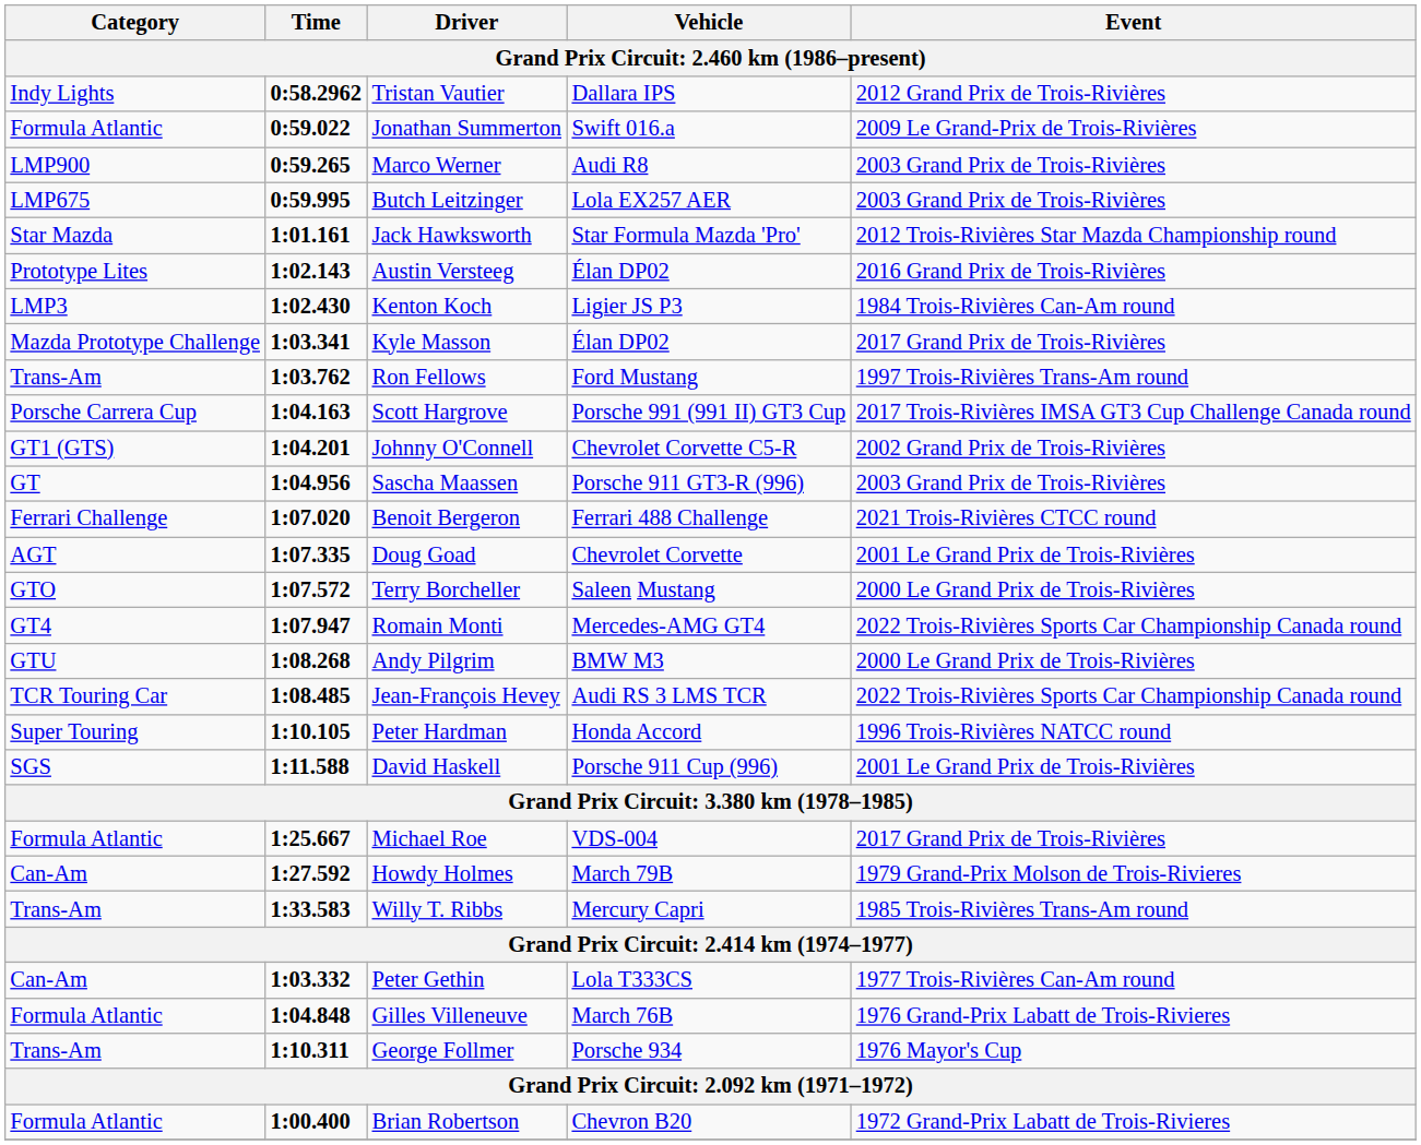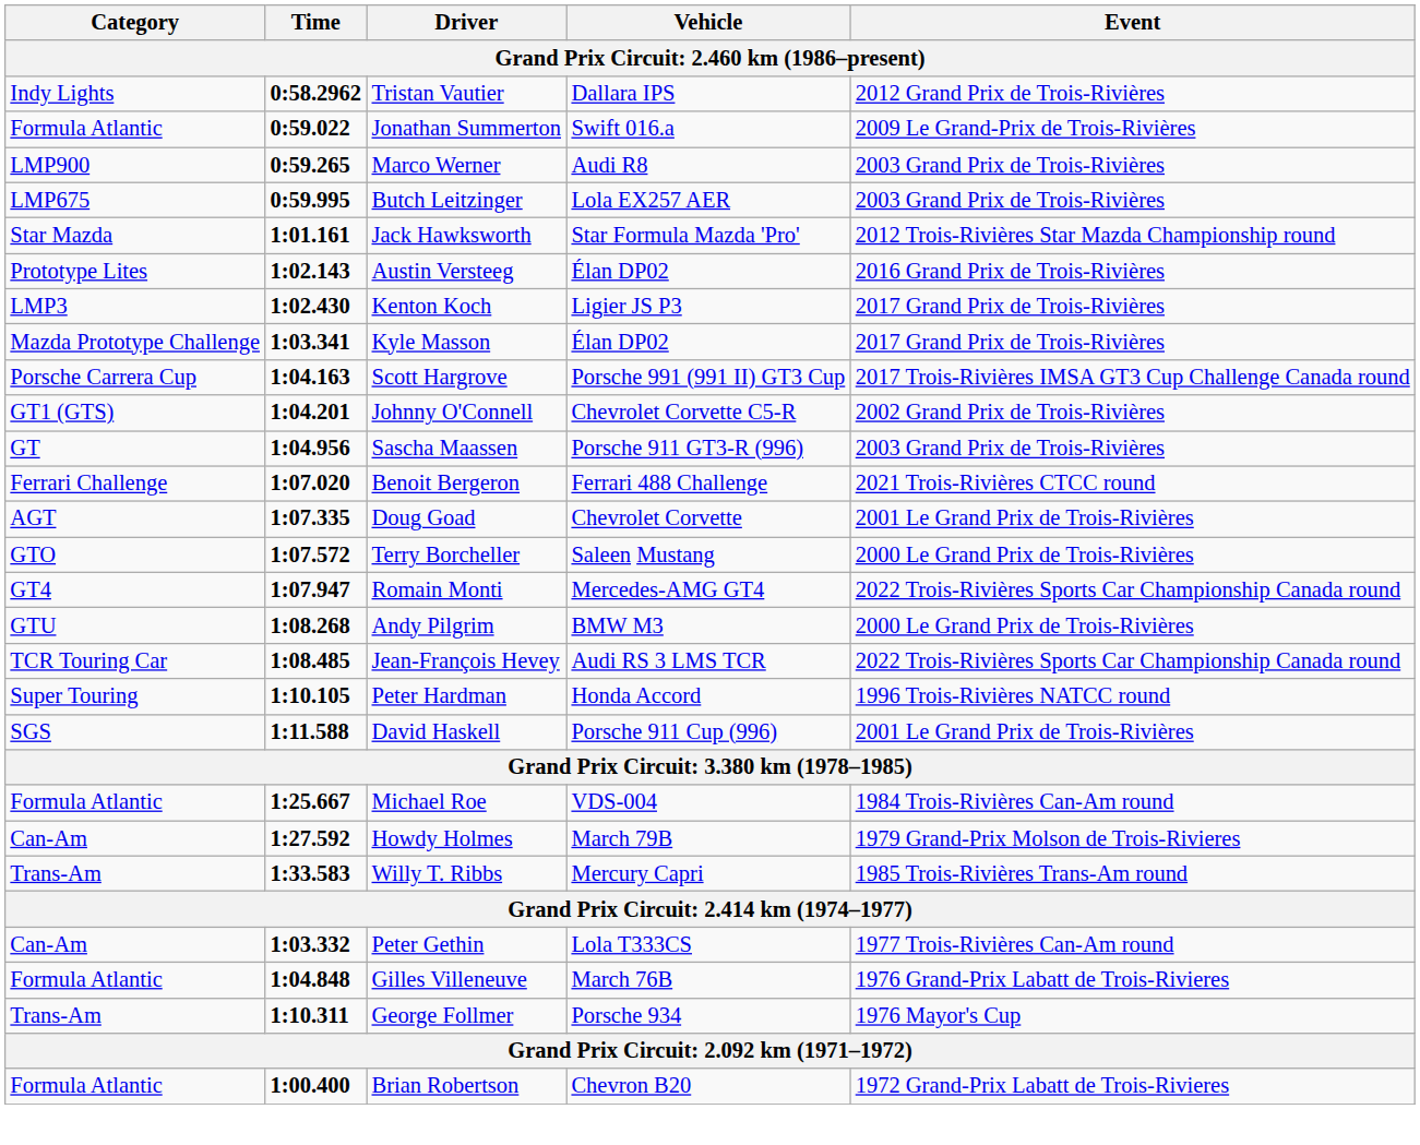 <table class="wikitable">
 <tr>
 <th>Category</th>
 <th>Time</th>
 <th>Driver</th>
 <th>Vehicle</th>
 <th>Event</th>
 </tr>
 <tr>
 <th colspan=5>Grand Prix Circuit: 2.460 km (1986–present)</th>
 </tr>
 <tr>
 <td><a href='#'>Indy Lights</a></td>
 <td><strong>0:58.2962</strong></td>
 <td><a href='#'>Tristan Vautier</a></td>
 <td><a href='#'>Dallara IPS</a></td>
 <td><a href='#'>2012 Grand Prix de Trois-Rivières</a></td>
 </tr>
 <tr>
 <td><a href='#'>Formula Atlantic</a></td>
 <td><strong>0:59.022</strong></td>
 <td><a href='#'>Jonathan Summerton</a></td>
 <td><a href='#'>Swift 016.a</a></td>
 <td><a href='#'>2009 Le Grand-Prix de Trois-Rivières</a></td>
 </tr>
 <tr>
 <td><a href='#'>LMP900</a></td>
 <td><strong>0:59.265</strong></td>
 <td><a href='#'>Marco Werner</a></td>
 <td><a href='#'>Audi R8</a></td>
 <td><a href='#'>2003 Grand Prix de Trois-Rivières</a></td>
 </tr>
 <tr>
 <td><a href='#'>LMP675</a></td>
 <td><strong>0:59.995</strong></td>
 <td><a href='#'>Butch Leitzinger</a></td>
 <td><a href='#'>Lola EX257 AER</a></td>
 <td><a href='#'>2003 Grand Prix de Trois-Rivières</a></td>
 </tr>
 <tr>
 <td><a href='#'>Star Mazda</a></td>
 <td><strong>1:01.161</strong></td>
 <td><a href='#'>Jack Hawksworth</a></td>
 <td><a href='#'>Star Formula Mazda 'Pro'</a></td>
 <td><a href='#'>2012 Trois-Rivières Star Mazda Championship round</a></td>
 </tr>
 <tr>
 <td><a href='#'>Prototype Lites</a></td>
 <td><strong>1:02.143</strong></td>
 <td><a href='#'>Austin Versteeg</a></td>
 <td><a href='#'>Élan DP02</a></td>
 <td><a href='#'>2016 Grand Prix de Trois-Rivières</a></td>
 </tr>
 <tr>
 <td><a href='#'>LMP3</a></td>
 <td><strong>1:02.430</strong></td>
 <td><a href='#'>Kenton Koch</a></td>
 <td><a href='#'>Ligier JS P3</a></td>
-<td><a href='#'>1984 Trois-Rivières Can-Am round</a></td>
+<td><a href='#'>2017 Grand Prix de Trois-Rivières</a></td>
 </tr>
 <tr>
 <td><a href='#'>Mazda Prototype Challenge</a></td>
 <td><strong>1:03.341</strong></td>
 <td><a href='#'>Kyle Masson</a></td>
 <td><a href='#'>Élan DP02</a></td>
 <td><a href='#'>2017 Grand Prix de Trois-Rivières</a></td>
-</tr>
-<tr>
-<td><a href='#'>Trans-Am</a></td>
-<td><strong>1:03.762</strong></td>
-<td><a href='#'>Ron Fellows</a></td>
-<td><a href='#'>Ford Mustang</a></td>
-<td><a href='#'>1997 Trois-Rivières Trans-Am round</a></td>
 </tr>
 <tr>
 <td><a href='#'>Porsche Carrera Cup</a></td>
 <td><strong>1:04.163</strong></td>
 <td><a href='#'>Scott Hargrove</a></td>
 <td><a href='#'>Porsche 991 (991 II) GT3 Cup</a></td>
 <td><a href='#'>2017 Trois-Rivières IMSA GT3 Cup Challenge Canada round</a></td>
 </tr>
 <tr>
 <td><a href='#'>GT1 (GTS)</a></td>
 <td><strong>1:04.201</strong></td>
 <td><a href='#'>Johnny O'Connell</a></td>
 <td><a href='#'>Chevrolet Corvette C5-R</a></td>
 <td><a href='#'>2002 Grand Prix de Trois-Rivières</a></td>
 </tr>
 <tr>
 <td><a href='#'>GT</a></td>
 <td><strong>1:04.956</strong></td>
 <td><a href='#'>Sascha Maassen</a></td>
 <td><a href='#'>Porsche 911 GT3-R (996)</a></td>
 <td><a href='#'>2003 Grand Prix de Trois-Rivières</a></td>
 </tr>
 <tr>
 <td><a href='#'>Ferrari Challenge</a></td>
 <td><strong>1:07.020</strong></td>
 <td><a href='#'>Benoit Bergeron</a></td>
 <td><a href='#'>Ferrari 488 Challenge</a></td>
 <td><a href='#'>2021 Trois-Rivières CTCC round</a></td>
 </tr>
 <tr>
 <td><a href='#'>AGT</a></td>
 <td><strong>1:07.335</strong></td>
 <td><a href='#'>Doug Goad</a></td>
 <td><a href='#'>Chevrolet Corvette</a></td>
 <td><a href='#'>2001 Le Grand Prix de Trois-Rivières</a></td>
 </tr>
 <tr>
 <td><a href='#'>GTO</a></td>
 <td><strong>1:07.572</strong></td>
 <td><a href='#'>Terry Borcheller</a></td>
 <td><a href='#'>Saleen</a> <a href='#'>Mustang</a></td>
 <td><a href='#'>2000 Le Grand Prix de Trois-Rivières</a></td>
 </tr>
 <tr>
 <td><a href='#'>GT4</a></td>
 <td><strong>1:07.947</strong></td>
 <td><a href='#'>Romain Monti</a></td>
 <td><a href='#'>Mercedes-AMG GT4</a></td>
 <td><a href='#'>2022 Trois-Rivières Sports Car Championship Canada round</a></td>
 </tr>
 <tr>
 <td><a href='#'>GTU</a></td>
 <td><strong>1:08.268</strong></td>
 <td><a href='#'>Andy Pilgrim</a></td>
 <td><a href='#'>BMW M3</a></td>
 <td><a href='#'>2000 Le Grand Prix de Trois-Rivières</a></td>
 </tr>
 <tr>
 <td><a href='#'>TCR Touring Car</a></td>
 <td><strong>1:08.485</strong></td>
 <td><a href='#'>Jean-François Hevey</a></td>
 <td><a href='#'>Audi RS 3 LMS TCR</a></td>
 <td><a href='#'>2022 Trois-Rivières Sports Car Championship Canada round</a></td>
 </tr>
 <tr>
 <td><a href='#'>Super Touring</a></td>
 <td><strong>1:10.105</strong></td>
 <td><a href='#'>Peter Hardman</a></td>
 <td><a href='#'>Honda Accord</a></td>
 <td><a href='#'>1996 Trois-Rivières NATCC round</a></td>
 </tr>
 <tr>
 <td><a href='#'>SGS</a></td>
 <td><strong>1:11.588</strong></td>
 <td><a href='#'>David Haskell</a></td>
 <td><a href='#'>Porsche 911 Cup (996)</a></td>
 <td><a href='#'>2001 Le Grand Prix de Trois-Rivières</a></td>
 </tr>
 <tr>
 <th colspan=5>Grand Prix Circuit: 3.380 km (1978–1985)</th>
 </tr>
 <tr>
 <td><a href='#'>Formula Atlantic</a></td>
 <td><strong>1:25.667</strong></td>
 <td><a href='#'>Michael Roe</a></td>
 <td><a href='#'>VDS-004</a></td>
-<td><a href='#'>2017 Grand Prix de Trois-Rivières</a></td>
+<td><a href='#'>1984 Trois-Rivières Can-Am round</a></td>
 </tr>
 <tr>
 <td><a href='#'>Can-Am</a></td>
 <td><strong>1:27.592</strong></td>
 <td><a href='#'>Howdy Holmes</a></td>
 <td><a href='#'>March 79B</a></td>
 <td><a href='#'>1979 Grand-Prix Molson de Trois-Rivieres</a></td>
 </tr>
 <tr>
 <td><a href='#'>Trans-Am</a></td>
 <td><strong>1:33.583</strong></td>
 <td><a href='#'>Willy T. Ribbs</a></td>
 <td><a href='#'>Mercury Capri</a></td>
 <td><a href='#'>1985 Trois-Rivières Trans-Am round</a></td>
 </tr>
 <tr>
 <th colspan=5>Grand Prix Circuit: 2.414 km (1974–1977)</th>
 </tr>
 <tr>
 <td><a href='#'>Can-Am</a></td>
 <td><strong>1:03.332</strong></td>
 <td><a href='#'>Peter Gethin</a></td>
 <td><a href='#'>Lola T333CS</a></td>
 <td><a href='#'>1977 Trois-Rivières Can-Am round</a></td>
 </tr>
 <tr>
 <td><a href='#'>Formula Atlantic</a></td>
 <td><strong>1:04.848</strong></td>
 <td><a href='#'>Gilles Villeneuve</a></td>
 <td><a href='#'>March 76B</a></td>
 <td><a href='#'>1976 Grand-Prix Labatt de Trois-Rivieres</a></td>
 </tr>
 <tr>
 <td><a href='#'>Trans-Am</a></td>
 <td><strong>1:10.311</strong></td>
 <td><a href='#'>George Follmer</a></td>
 <td><a href='#'>Porsche 934</a></td>
 <td><a href='#'>1976 Mayor's Cup</a></td>
 </tr>
 <tr>
 <th colspan=5>Grand Prix Circuit: 2.092 km (1971–1972)</th>
 </tr>
 <tr>
 <td><a href='#'>Formula Atlantic</a></td>
 <td><strong>1:00.400</strong></td>
 <td><a href='#'>Brian Robertson</a></td>
 <td><a href='#'>Chevron B20</a></td>
 <td><a href='#'>1972 Grand-Prix Labatt de Trois-Rivieres</a></td>
 </tr>
 <tr>
 </tr>
 </table>
